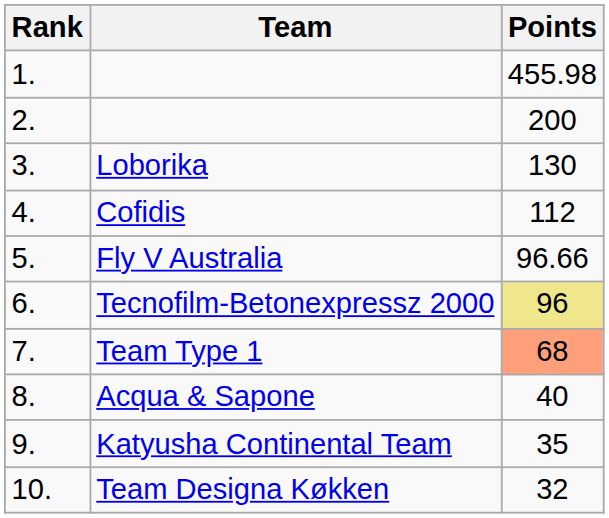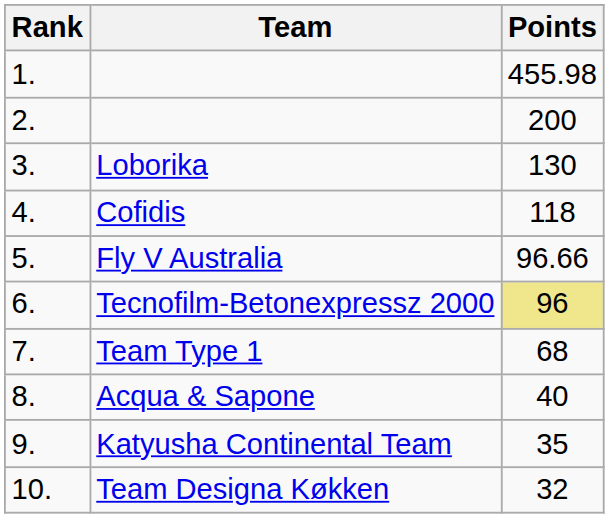 <table class="wikitable sortable">
 <tr>
 <th>Rank</th>
 <th>Team</th>
 <th>Points</th>
 </tr>
 <tr>
 <td>1.</td>
 <td></td>
 <td align=center>455.98</td>
 </tr>
 <tr>
 <td>2.</td>
 <td></td>
 <td align=center>200</td>
 </tr>
 <tr>
 <td>3.</td>
 <td><a href='#'>Loborika</a></td>
 <td align=center>130</td>
 </tr>
 <tr>
 <td>4.</td>
 <td><a href='#'>Cofidis</a></td>
-<td align=center>112</td>
+<td align=center>118</td>
 </tr>
 <tr>
 <td>5.</td>
 <td><a href='#'>Fly V Australia</a></td>
 <td align=center>96.66</td>
 </tr>
 <tr>
 <td>6.</td>
 <td><a href='#'>Tecnofilm-Betonexpressz 2000</a></td>
 <td align=center style="background: khaki;">96</td>
 </tr>
 <tr>
 <td>7.</td>
 <td><a href='#'>Team Type 1</a></td>
-<td align=center style="background: lightsalmon;">68</td>
+<td align=center>68</td>
 </tr>
 <tr>
 <td>8.</td>
 <td><a href='#'>Acqua & Sapone</a></td>
 <td align=center>40</td>
 </tr>
 <tr>
 <td>9.</td>
 <td><a href='#'>Katyusha Continental Team</a></td>
 <td align=center>35</td>
 </tr>
 <tr>
 <td>10.</td>
 <td><a href='#'>Team Designa Køkken</a></td>
 <td align=center>32</td>
 </tr>
 </table>
